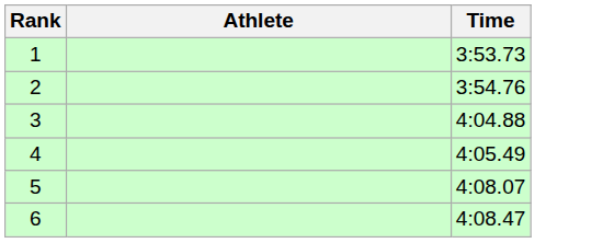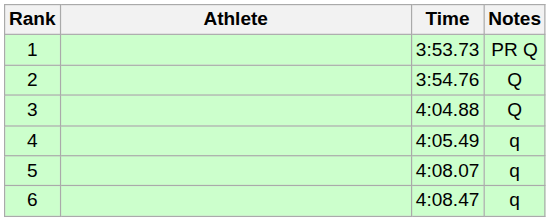 <table class="wikitable" style="text-align:center">
 <tr>
 <th>Rank</th>
 <th Style="width:18em">Athlete</th>
 <th>Time</th>
+<th>Notes</th>
 </tr>
 <tr style="background:#cfc">
 <td>1</td>
 <td style="text-align:left"></td>
 <td>3:53.73</td>
+<td>PR Q</td>
 </tr>
 <tr style="background:#cfc">
 <td>2</td>
 <td style="text-align:left"></td>
 <td>3:54.76</td>
+<td>Q</td>
 </tr>
 <tr style="background:#cfc">
 <td>3</td>
 <td style="text-align:left"></td>
 <td>4:04.88</td>
+<td>Q</td>
 </tr>
 <tr style="background:#cfc">
 <td>4</td>
 <td style="text-align:left"></td>
 <td>4:05.49</td>
+<td>q</td>
 </tr>
 <tr style="background:#cfc">
 <td>5</td>
 <td style="text-align:left"></td>
 <td>4:08.07</td>
+<td>q</td>
 </tr>
 <tr style="background:#cfc">
 <td>6</td>
 <td style="text-align:left"></td>
 <td>4:08.47</td>
+<td>q</td>
 </tr>
 </table>
